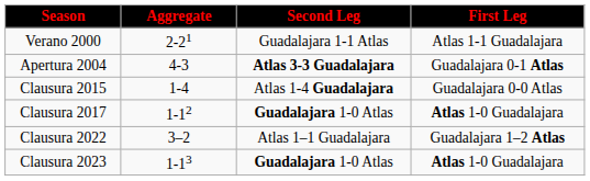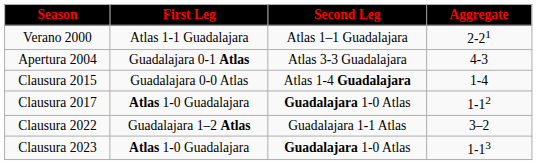 <table align=center border=1 width=90% cellpadding="2" cellspacing="0" style="background: #f9f9f9; border: 1px #aaa solid; border-collapse: collapse; font-size: 90%; text-align: center;">
 <tr align=center bgcolor=#000000 style="color:red;">
 <th width=20%>Season</th>
+<th width=30%>First Leg</th>
+<th width=30%>Second Leg</th>
 <th width=20%>Aggregate</th>
-<th width=30%>Second Leg</th>
-<th width=30%>First Leg</th>
 </tr>
 <tr>
 <td>Verano 2000</td>
+<td>Atlas 1-1 Guadalajara</td>
+<td>Atlas 1–1 Guadalajara</td>
 <td>2-2<sup>1</sup></td>
-<td>Guadalajara 1-1 Atlas</td>
-<td>Atlas 1-1 Guadalajara</td>
 </tr>
 <tr>
 <td>Apertura 2004</td>
+<td>Guadalajara 0-1 <strong>Atlas</strong></td>
+<td>Atlas 3-3 Guadalajara</td>
 <td>4-3</td>
-<td><strong>Atlas 3-3 Guadalajara</strong></td>
-<td>Guadalajara 0-1 <strong>Atlas</strong></td>
 </tr>
 <tr>
 <td>Clausura 2015</td>
+<td>Guadalajara 0-0 Atlas</td>
+<td>Atlas 1-4 <strong>Guadalajara</strong></td>
 <td>1-4</td>
-<td>Atlas 1-4 <strong>Guadalajara</strong></td>
-<td>Guadalajara 0-0 Atlas</td>
 </tr>
 <tr>
 <td>Clausura 2017</td>
+<td><strong>Atlas</strong> 1-0 Guadalajara</td>
+<td><strong>Guadalajara</strong> 1-0 Atlas</td>
 <td>1-1<sup>2</sup></td>
-<td><strong>Guadalajara</strong> 1-0 Atlas</td>
-<td><strong>Atlas</strong> 1-0 Guadalajara</td>
 </tr>
 <tr>
 <td>Clausura 2022</td>
+<td>Guadalajara 1–2 <strong>Atlas</strong></td>
+<td>Guadalajara 1-1 Atlas</td>
 <td>3–2</td>
-<td>Atlas 1–1 Guadalajara</td>
-<td>Guadalajara 1–2 <strong>Atlas</strong></td>
 </tr>
 <tr>
 <td>Clausura 2023</td>
+<td><strong>Atlas</strong> 1-0 Guadalajara</td>
+<td><strong>Guadalajara</strong> 1-0 Atlas</td>
 <td>1-1<sup>3</sup></td>
-<td><strong>Guadalajara</strong> 1-0 Atlas</td>
-<td><strong>Atlas</strong> 1-0 Guadalajara</td>
 </tr>
 </table>
